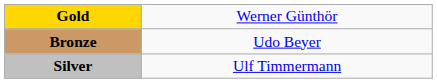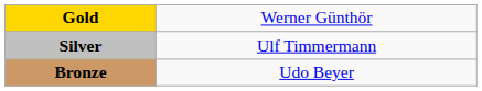 <table class="wikitable" style="text-align:center; " width="35%">
 <tr>
 <td bgcolor="gold"><strong>Gold</strong></td>
 <td><a href='#'>Werner Günthör</a><br>  <small><em></em></small></td>
 </tr>
 <tr>
+<td bgcolor="silver"><strong>Silver</strong></td>
+<td><a href='#'>Ulf Timmermann</a><br>  <small><em></em></small></td>
+</tr>
+<tr>
 <td bgcolor="CC9966"><strong>Bronze</strong></td>
 <td><a href='#'>Udo Beyer</a><br>  <small><em></em></small></td>
 </tr>
-<tr>
-<td bgcolor="silver"><strong>Silver</strong></td>
-<td><a href='#'>Ulf Timmermann</a><br>  <small><em></em></small></td>
-</tr>
 </table>
